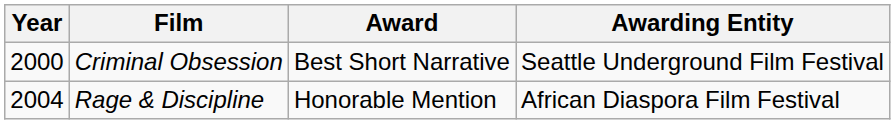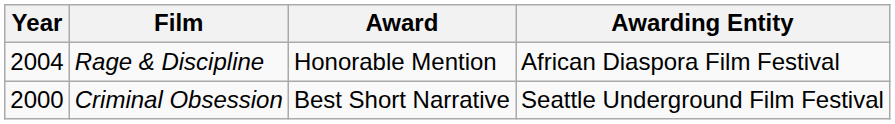 <table class="wikitable sortable">
 <tr>
 <th>Year</th>
 <th>Film</th>
 <th>Award</th>
 <th>Awarding Entity</th>
 </tr>
 <tr>
+<td>2004</td>
+<td><em>Rage & Discipline</em></td>
+<td>Honorable Mention</td>
+<td>African Diaspora Film Festival</td>
+</tr>
+<tr>
 <td>2000</td>
 <td><em>Criminal Obsession</em></td>
 <td>Best Short Narrative</td>
 <td>Seattle Underground Film Festival</td>
 </tr>
-<tr>
-<td>2004</td>
-<td><em>Rage & Discipline</em></td>
-<td>Honorable Mention</td>
-<td>African Diaspora Film Festival</td>
-</tr>
 </table>
